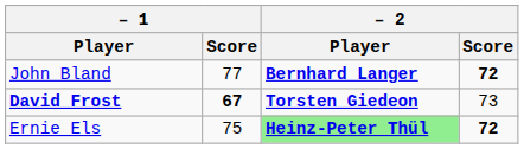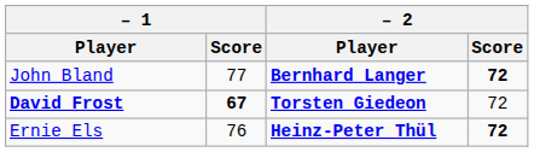 <table class=wikitable>
 <tr>
 <th colspan=2> – 1</th>
 <th colspan=2> – 2</th>
 </tr>
 <tr>
 <th width=145>Player</th>
 <th>Score</th>
 <th width=145>Player</th>
 <th>Score</th>
 </tr>
 <tr>
 <td><a href='#'>John Bland</a></td>
 <td align=center>77</td>
 <td><strong><a href='#'>Bernhard Langer</a></strong></td>
 <td align=center><strong>72</strong></td>
 </tr>
 <tr>
 <td><strong><a href='#'>David Frost</a></strong></td>
 <td align=center><strong>67</strong></td>
 <td><strong><a href='#'>Torsten Giedeon</a></strong></td>
-<td align=center>73</td>
+<td align=center>72</td>
 </tr>
 <tr>
 <td><a href='#'>Ernie Els</a></td>
-<td align=center>75</td>
-<td style="background: lightgreen;"><strong><a href='#'>Heinz-Peter Thül</a></strong></td>
+<td align=center>76</td>
+<td><strong><a href='#'>Heinz-Peter Thül</a></strong></td>
 <td align=center><strong>72</strong></td>
 </tr>
 </table>
